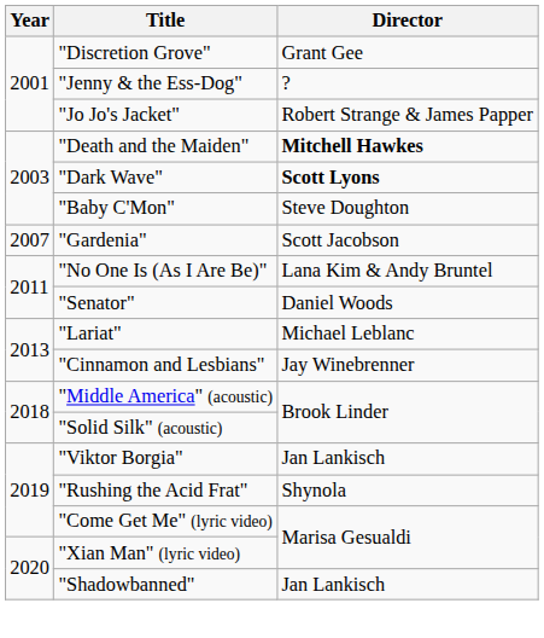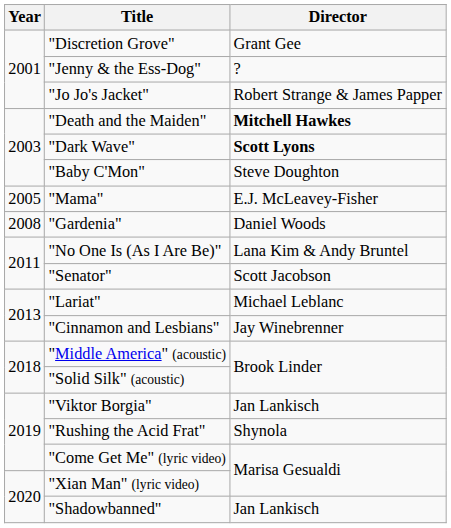 <table class="wikitable">
 <tr>
 <th>Year</th>
 <th>Title</th>
 <th>Director</th>
 </tr>
 <tr>
 <td rowspan="3">2001</td>
 <td>"Discretion Grove"</td>
 <td>Grant Gee</td>
 </tr>
 <tr>
 <td>"Jenny & the Ess-Dog"</td>
 <td>?</td>
 </tr>
 <tr>
 <td>"Jo Jo's Jacket"</td>
 <td>Robert Strange & James Papper</td>
 </tr>
 <tr>
 <td rowspan="3">2003</td>
 <td>"Death and the Maiden"</td>
 <td><strong>Mitchell Hawkes</strong></td>
 </tr>
 <tr>
 <td>"Dark Wave"</td>
 <td><strong>Scott Lyons</strong></td>
 </tr>
 <tr>
 <td>"Baby C'Mon"</td>
 <td>Steve Doughton</td>
 </tr>
 <tr>
-<td>2007</td>
+<td>2005</td>
+<td>"Mama"</td>
+<td>E.J. McLeavey-Fisher</td>
+</tr>
+<tr>
+<td>2008</td>
 <td>"Gardenia"</td>
-<td>Scott Jacobson</td>
+<td>Daniel Woods</td>
 </tr>
 <tr>
 <td rowspan="2">2011</td>
 <td>"No One Is (As I Are Be)"</td>
 <td>Lana Kim & Andy Bruntel</td>
 </tr>
 <tr>
 <td>"Senator"</td>
-<td>Daniel Woods</td>
+<td>Scott Jacobson</td>
 </tr>
 <tr>
 <td rowspan="2">2013</td>
 <td>"Lariat"</td>
 <td>Michael Leblanc</td>
 </tr>
 <tr>
 <td>"Cinnamon and Lesbians"</td>
 <td>Jay Winebrenner</td>
 </tr>
 <tr>
 <td rowspan="2">2018</td>
 <td>"<a href='#'>Middle America</a>" <small>(acoustic)</small></td>
 <td rowspan="2">Brook Linder</td>
 </tr>
 <tr>
 <td>"Solid Silk" <small>(acoustic)</small></td>
 </tr>
 <tr>
 <td rowspan="3">2019</td>
 <td>"Viktor Borgia"</td>
 <td>Jan Lankisch</td>
 </tr>
 <tr>
 <td>"Rushing the Acid Frat"</td>
 <td>Shynola</td>
 </tr>
 <tr>
 <td>"Come Get Me" <small>(lyric video)</small></td>
 <td rowspan="2">Marisa Gesualdi</td>
 </tr>
 <tr>
 <td rowspan="2">2020</td>
 <td>"Xian Man" <small>(lyric video)</small></td>
 </tr>
 <tr>
 <td>"Shadowbanned"</td>
 <td>Jan Lankisch</td>
 </tr>
 </table>
